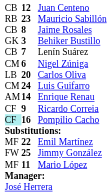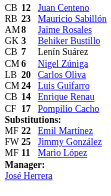 <table style="font-size: 90%" cellspacing="0" cellpadding="0" align="center">
 <tr>
 <td colspan=4></td>
 </tr>
 <tr>
 <th width="25"></th>
 <th width="25"></th>
 </tr>
 <tr>
 <td>CB</td>
 <td><strong>12</strong></td>
 <td> <a href='#'>Juan Centeno</a></td>
 <td></td>
 <td></td>
 </tr>
 <tr>
 <td>RB</td>
 <td><strong>23</strong></td>
 <td> <a href='#'>Mauricio Sabillón</a></td>
 </tr>
 <tr>
-<td>CB</td>
+<td>AM</td>
 <td><strong>8</strong></td>
 <td> <a href='#'>Jaime Rosales</a></td>
 </tr>
 <tr>
 <td>GK</td>
 <td><strong>3</strong></td>
 <td> <a href='#'>Behiker Bustillo</a></td>
 </tr>
 <tr>
 <td>CB</td>
 <td><strong>7</strong></td>
 <td> Lenín Suárez</td>
 <td></td>
 <td></td>
 </tr>
 <tr>
 <td>CM</td>
 <td><strong>6</strong></td>
 <td> <a href='#'>Nigel Zúniga</a></td>
 </tr>
 <tr>
 <td>LB</td>
 <td><strong>20</strong></td>
 <td> <a href='#'>Carlos Oliva</a></td>
 </tr>
 <tr>
 <td>CM</td>
 <td><strong>24</strong></td>
 <td> <a href='#'>Luis Guifarro</a></td>
 <td></td>
 <td></td>
 </tr>
 <tr>
-<td>AM</td>
+<td>CB</td>
 <td><strong>14</strong></td>
 <td> <a href='#'>Enrique Renau</a></td>
 <td></td>
 <td></td>
 </tr>
 <tr>
 <td>CF</td>
-<td><strong>9</strong></td>
-<td> <a href='#'>Ricardo Correia</a></td>
-<td></td>
-<td></td>
-<td></td>
-<td></td>
-</tr>
-<tr>
-<td style="background: paleturquoise;">CF</td>
-<td><strong>16</strong></td>
+<td><strong>17</strong></td>
 <td> <a href='#'>Pompilio Cacho</a></td>
 </tr>
 <tr>
 <td colspan=3><strong>Substitutions:</strong></td>
 </tr>
 <tr>
 <td>MF</td>
 <td><strong>22</strong></td>
 <td> <a href='#'>Emil Martínez</a></td>
 <td></td>
 <td></td>
 </tr>
 <tr>
 <td>FW</td>
 <td><strong>25</strong></td>
 <td> <a href='#'>Jimmy González</a></td>
 <td></td>
 <td></td>
 </tr>
 <tr>
 <td>MF</td>
 <td><strong>11</strong></td>
 <td> <a href='#'>Mario López</a></td>
 <td></td>
 <td></td>
 </tr>
 <tr>
 <td colspan=3><strong>Manager:</strong></td>
 </tr>
 <tr>
 <td colspan=3> <a href='#'>José Herrera</a></td>
 </tr>
 </table>
